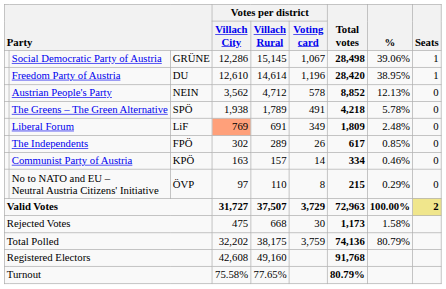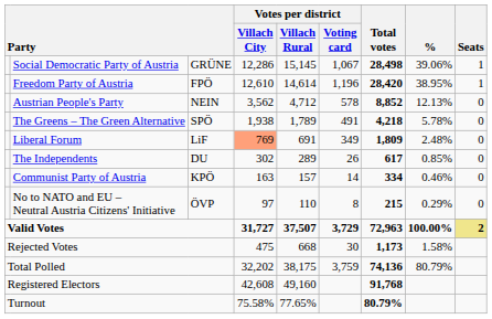 <table class="wikitable" border="1" style="text-align:right;">
 <tr>
 <th style="text-align:left;" valign=bottom rowspan=2 colspan=3>Party</th>
 <th colspan=3>Votes per district</th>
 <th align=center valign=bottom rowspan=2 width="50">Total<br>votes</th>
 <th align=center valign=bottom rowspan=2 width="50">%</th>
 <th align=center valign=bottom rowspan=2>Seats</th>
 </tr>
 <tr>
 <th align=center valign=bottom width="50"><a href='#'>Villach<br>City</a></th>
 <th align=center valign=bottom width="50"><a href='#'>Villach<br>Rural</a></th>
 <th align=center valign=bottom width="50"><a href='#'>Voting<br>card</a></th>
 </tr>
 <tr>
 <td></td>
 <td align=left><a href='#'>Social Democratic Party of Austria</a></td>
 <td align=left>GRÜNE</td>
 <td>12,286</td>
 <td>15,145</td>
 <td>1,067</td>
 <td><strong>28,498</strong></td>
 <td>39.06%</td>
 <td>1</td>
 </tr>
 <tr>
 <td></td>
 <td align=left><a href='#'>Freedom Party of Austria</a></td>
-<td align=left>DU</td>
+<td align=left>FPÖ</td>
 <td>12,610</td>
 <td>14,614</td>
 <td>1,196</td>
 <td><strong>28,420</strong></td>
 <td>38.95%</td>
 <td>1</td>
 </tr>
 <tr>
 <td></td>
 <td align=left><a href='#'>Austrian People's Party</a></td>
 <td align=left>NEIN</td>
 <td>3,562</td>
 <td>4,712</td>
 <td>578</td>
 <td><strong>8,852</strong></td>
 <td>12.13%</td>
 <td>0</td>
 </tr>
 <tr>
 <td></td>
 <td align=left style="white-space: nowrap;"><a href='#'>The Greens – The Green Alternative</a></td>
 <td align=left>SPÖ</td>
 <td>1,938</td>
 <td>1,789</td>
 <td>491</td>
 <td><strong>4,218</strong></td>
 <td>5.78%</td>
 <td>0</td>
 </tr>
 <tr>
 <td></td>
 <td align=left><a href='#'>Liberal Forum</a></td>
 <td align=left>LiF</td>
 <td style="background: lightsalmon;">769</td>
 <td>691</td>
 <td>349</td>
 <td><strong>1,809</strong></td>
 <td>2.48%</td>
 <td>0</td>
 </tr>
 <tr>
 <td></td>
 <td align=left><a href='#'>The Independents</a></td>
-<td align=left>FPÖ</td>
+<td align=left>DU</td>
 <td>302</td>
 <td>289</td>
 <td>26</td>
 <td><strong>617</strong></td>
 <td>0.85%</td>
 <td>0</td>
 </tr>
 <tr>
 <td></td>
 <td align=left><a href='#'>Communist Party of Austria</a></td>
 <td align=left>KPÖ</td>
 <td>163</td>
 <td>157</td>
 <td>14</td>
 <td><strong>334</strong></td>
 <td>0.46%</td>
 <td>0</td>
 </tr>
 <tr>
 <td></td>
 <td align=left>No to NATO and EU –<br>Neutral Austria Citizens' Initiative</td>
 <td align=left>ÖVP</td>
 <td>97</td>
 <td>110</td>
 <td>8</td>
 <td><strong>215</strong></td>
 <td>0.29%</td>
 <td>0</td>
 </tr>
 <tr style="font-weight:bold">
 <td align=left colspan=3>Valid Votes</td>
 <td>31,727</td>
 <td>37,507</td>
 <td>3,729</td>
 <td>72,963</td>
 <td>100.00%</td>
 <td style="background: khaki;">2</td>
 </tr>
 <tr>
 <td align=left colspan=3>Rejected Votes</td>
 <td>475</td>
 <td>668</td>
 <td>30</td>
 <td><strong>1,173</strong></td>
 <td>1.58%</td>
 <td></td>
 </tr>
 <tr>
 <td align=left colspan=3>Total Polled</td>
 <td>32,202</td>
 <td>38,175</td>
 <td>3,759</td>
 <td><strong>74,136</strong></td>
 <td>80.79%</td>
 <td></td>
 </tr>
 <tr>
 <td align=left colspan=3>Registered Electors</td>
 <td>42,608</td>
 <td>49,160</td>
 <td></td>
 <td><strong>91,768</strong></td>
 <td></td>
 <td></td>
 </tr>
 <tr>
 <td align=left colspan=3>Turnout</td>
 <td>75.58%</td>
 <td>77.65%</td>
 <td></td>
 <td><strong>80.79%</strong></td>
 <td></td>
 <td></td>
 </tr>
 </table>
